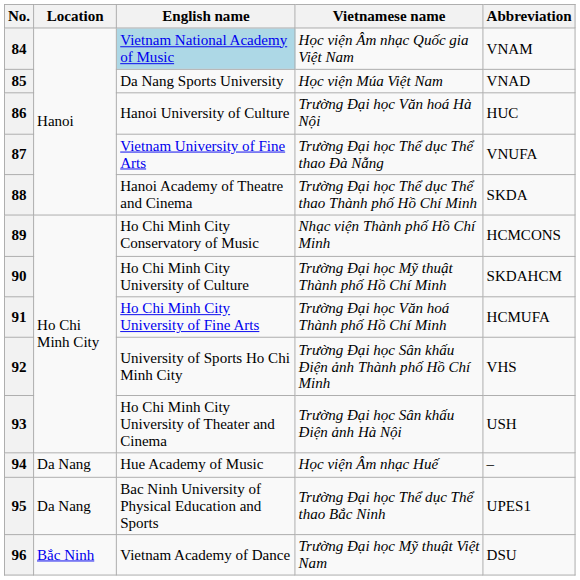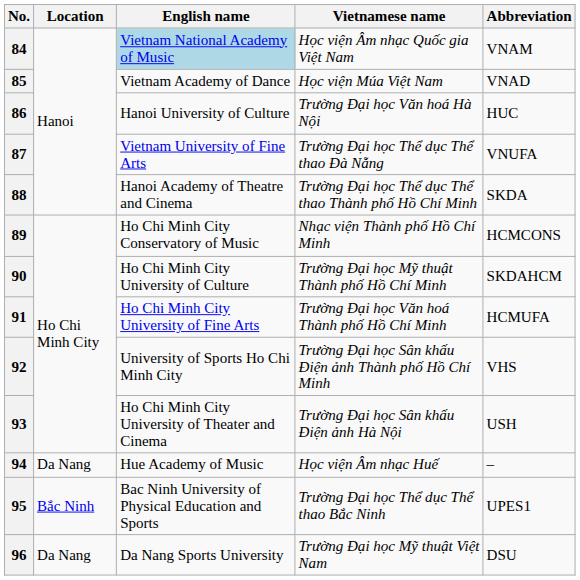 <table class="wikitable">
 <tr>
 <th>No.</th>
 <th>Location</th>
 <th>English name</th>
 <th>Vietnamese name</th>
 <th>Abbreviation</th>
 </tr>
 <tr>
 <th align="center">84</th>
 <td rowspan="5">Hanoi</td>
 <td style="background: lightblue;"><a href='#'>Vietnam National Academy of Music</a></td>
 <td><em>Học viện Âm nhạc Quốc gia Việt Nam</em></td>
 <td>VNAM</td>
 </tr>
 <tr>
 <th align="center">85</th>
-<td>Da Nang Sports University</td>
+<td>Vietnam Academy of Dance</td>
 <td><em>Học viện Múa Việt Nam</em></td>
 <td>VNAD</td>
 </tr>
 <tr>
 <th align="center">86</th>
 <td>Hanoi University of Culture</td>
 <td><em>Trường Đại học Văn hoá Hà Nội</em></td>
 <td>HUC</td>
 </tr>
 <tr>
 <th align="center">87</th>
 <td><a href='#'>Vietnam University of Fine Arts</a></td>
 <td><em>Trường Đại học Thể dục Thể thao Đà Nẵng</em></td>
 <td>VNUFA</td>
 </tr>
 <tr>
 <th align="center">88</th>
 <td>Hanoi Academy of Theatre and Cinema</td>
 <td><em>Trường Đại học Thể dục Thể thao Thành phố Hồ Chí Minh</em></td>
 <td>SKDA</td>
 </tr>
 <tr>
 <th align="center">89</th>
 <td rowspan="5">Ho Chi Minh City</td>
 <td>Ho Chi Minh City Conservatory of Music</td>
 <td><em>Nhạc viện Thành phố Hồ Chí Minh</em></td>
 <td>HCMCONS</td>
 </tr>
 <tr>
 <th align="center">90</th>
 <td>Ho Chi Minh City University of Culture</td>
 <td><em>Trường Đại học Mỹ thuật Thành phố Hồ Chí Minh</em></td>
 <td>SKDAHCM</td>
 </tr>
 <tr>
 <th align="center">91</th>
 <td><a href='#'>Ho Chi Minh City University of Fine Arts</a></td>
 <td><em>Trường Đại học Văn hoá Thành phố Hồ Chí Minh</em></td>
 <td>HCMUFA</td>
 </tr>
 <tr>
 <th align="center">92</th>
 <td>University of Sports Ho Chi Minh City</td>
 <td><em>Trường Đại học Sân khấu Điện ảnh Thành phố Hồ Chí Minh</em></td>
 <td>VHS</td>
 </tr>
 <tr>
 <th align="center">93</th>
 <td>Ho Chi Minh City University of Theater and Cinema</td>
 <td><em>Trường Đại học Sân khấu Điện ảnh Hà Nội</em></td>
 <td>USH</td>
 </tr>
 <tr>
 <th align="center">94</th>
 <td>Da Nang</td>
 <td>Hue Academy of Music</td>
 <td><em>Học viện Âm nhạc Huế</em></td>
 <td>–</td>
 </tr>
 <tr>
 <th align="center">95</th>
-<td>Da Nang</td>
+<td><a href='#'>Bắc Ninh</a></td>
 <td>Bac Ninh University of Physical Education and Sports</td>
 <td><em>Trường Đại học Thể dục Thể thao Bắc Ninh</em></td>
 <td>UPES1</td>
 </tr>
 <tr>
 <th align="center">96</th>
-<td><a href='#'>Bắc Ninh</a></td>
-<td>Vietnam Academy of Dance</td>
+<td>Da Nang</td>
+<td>Da Nang Sports University</td>
 <td><em>Trường Đại học Mỹ thuật Việt Nam</em></td>
 <td>DSU</td>
 </tr>
 </table>
